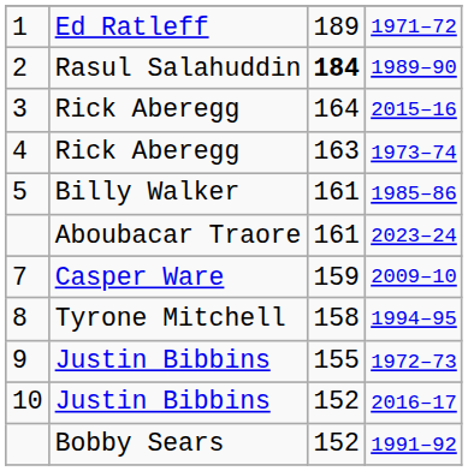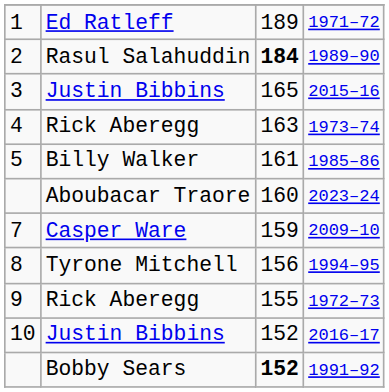 <table class="wikitable">
 <tr>
 </tr>
 <tr>
 <td>1</td>
 <td><a href='#'>Ed Ratleff</a></td>
 <td>189</td>
 <td style="font-size:80%;"><a href='#'>1971–72</a></td>
 </tr>
 <tr>
 <td>2</td>
 <td>Rasul Salahuddin</td>
 <td><strong>184</strong></td>
 <td style="font-size:80%;"><a href='#'>1989–90</a></td>
 </tr>
 <tr>
 <td>3</td>
-<td>Rick Aberegg</td>
-<td>164</td>
+<td><a href='#'>Justin Bibbins</a></td>
+<td>165</td>
 <td style="font-size:80%;"><a href='#'>2015–16</a></td>
 </tr>
 <tr>
 <td>4</td>
 <td>Rick Aberegg</td>
 <td>163</td>
 <td style="font-size:80%;"><a href='#'>1973–74</a></td>
 </tr>
 <tr>
 <td>5</td>
 <td>Billy Walker</td>
 <td>161</td>
 <td style="font-size:80%;"><a href='#'>1985–86</a></td>
 </tr>
 <tr>
 <td></td>
 <td>Aboubacar Traore</td>
-<td>161</td>
+<td>160</td>
 <td style="font-size:80%;"><a href='#'>2023–24</a></td>
 </tr>
 <tr>
 <td>7</td>
 <td><a href='#'>Casper Ware</a></td>
 <td>159</td>
 <td style="font-size:80%;"><a href='#'>2009–10</a></td>
 </tr>
 <tr>
 <td>8</td>
 <td>Tyrone Mitchell</td>
-<td>158</td>
+<td>156</td>
 <td style="font-size:80%;"><a href='#'>1994–95</a></td>
 </tr>
 <tr>
 <td>9</td>
-<td><a href='#'>Justin Bibbins</a></td>
+<td>Rick Aberegg</td>
 <td>155</td>
 <td style="font-size:80%;"><a href='#'>1972–73</a></td>
 </tr>
 <tr>
 <td>10</td>
 <td><a href='#'>Justin Bibbins</a></td>
 <td>152</td>
 <td style="font-size:80%;"><a href='#'>2016–17</a></td>
 </tr>
 <tr>
 <td></td>
 <td>Bobby Sears</td>
-<td>152</td>
+<td><strong>152</strong></td>
 <td style="font-size:80%;"><a href='#'>1991–92</a></td>
 </tr>
 </table>
